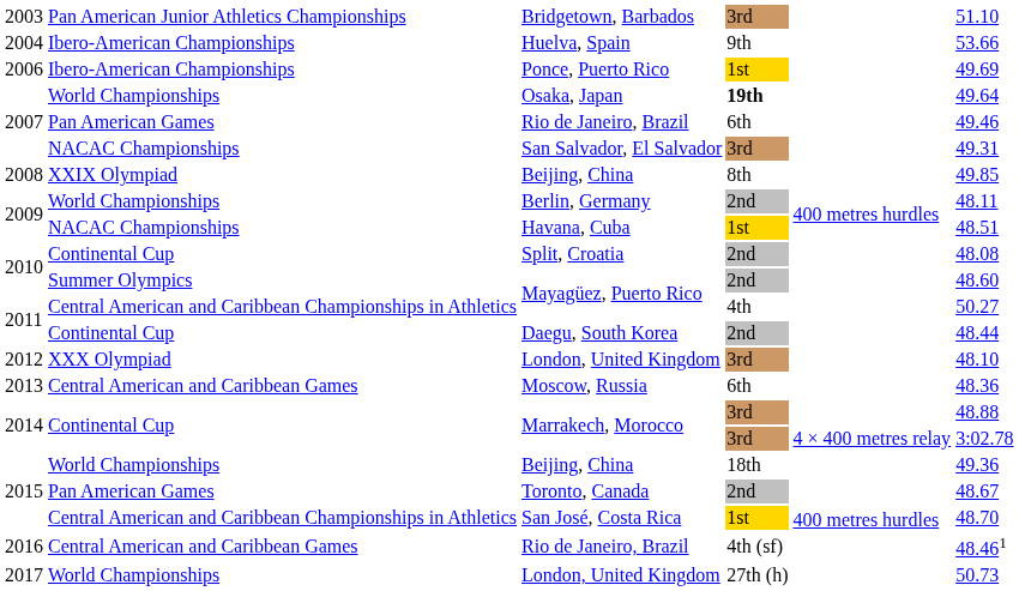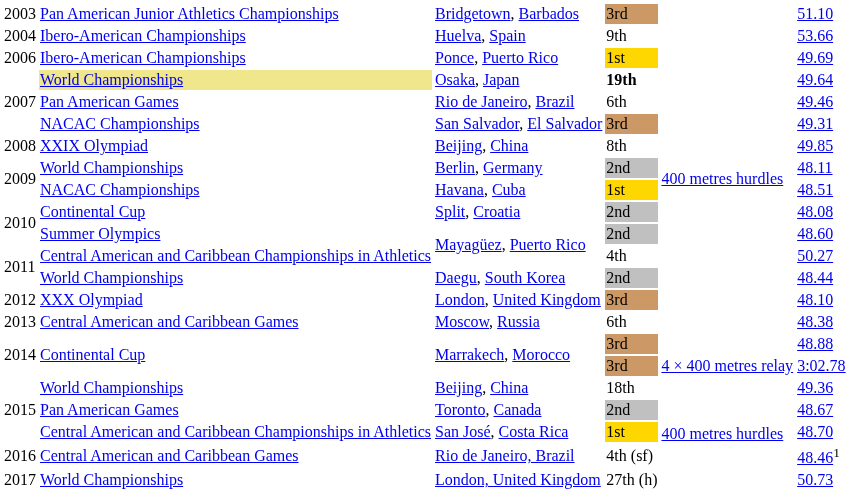 <table>
 <tr>
 <td>2003</td>
 <td><a href='#'>Pan American Junior Athletics Championships</a></td>
 <td><a href='#'>Bridgetown</a>, <a href='#'>Barbados</a></td>
 <td bgcolor="cc9966">3rd</td>
 <td rowspan="16"><a href='#'>400 metres hurdles</a></td>
 <td><a href='#'>51.10</a></td>
 </tr>
 <tr>
 <td>2004</td>
 <td><a href='#'>Ibero-American Championships</a></td>
 <td><a href='#'>Huelva</a>, <a href='#'>Spain</a></td>
 <td>9th</td>
 <td><a href='#'>53.66</a></td>
 </tr>
 <tr>
 <td>2006</td>
 <td><a href='#'>Ibero-American Championships</a></td>
 <td><a href='#'>Ponce</a>, <a href='#'>Puerto Rico</a></td>
 <td style="background:gold;">1st</td>
 <td><a href='#'>49.69</a></td>
 </tr>
 <tr>
 <td rowspan="3">2007</td>
-<td><a href='#'>World Championships</a></td>
+<td style="background: khaki;"><a href='#'>World Championships</a></td>
 <td><a href='#'>Osaka</a>, <a href='#'>Japan</a></td>
 <td><strong>19th</strong></td>
 <td><a href='#'>49.64</a></td>
 </tr>
 <tr>
 <td><a href='#'>Pan American Games</a></td>
 <td><a href='#'>Rio de Janeiro</a>, <a href='#'>Brazil</a></td>
 <td>6th</td>
 <td><a href='#'>49.46</a></td>
 </tr>
 <tr>
 <td><a href='#'>NACAC Championships</a></td>
 <td><a href='#'>San Salvador</a>, <a href='#'>El Salvador</a></td>
 <td bgcolor="cc9966">3rd</td>
 <td><a href='#'>49.31</a></td>
 </tr>
 <tr>
 <td>2008</td>
 <td><a href='#'>XXIX Olympiad</a></td>
 <td><a href='#'>Beijing</a>, <a href='#'>China</a></td>
 <td>8th</td>
 <td><a href='#'>49.85</a></td>
 </tr>
 <tr>
 <td rowspan="2">2009</td>
 <td><a href='#'>World Championships</a></td>
 <td><a href='#'>Berlin</a>, <a href='#'>Germany</a></td>
 <td style="background:silver;">2nd</td>
 <td><a href='#'>48.11</a></td>
 </tr>
 <tr>
 <td><a href='#'>NACAC Championships</a></td>
 <td><a href='#'>Havana</a>, <a href='#'>Cuba</a></td>
 <td style="background:gold;">1st</td>
 <td><a href='#'>48.51</a></td>
 </tr>
 <tr>
 <td rowspan="2">2010</td>
 <td><a href='#'>Continental Cup</a></td>
 <td><a href='#'>Split</a>, <a href='#'>Croatia</a></td>
 <td style="background:silver;">2nd</td>
 <td><a href='#'>48.08</a></td>
 </tr>
 <tr>
 <td><a href='#'>Summer Olympics</a></td>
 <td rowspan="2"><a href='#'>Mayagüez</a>, <a href='#'>Puerto Rico</a></td>
 <td style="background:silver;">2nd</td>
 <td><a href='#'>48.60</a></td>
 </tr>
 <tr>
 <td rowspan="2">2011</td>
 <td><a href='#'>Central American and Caribbean Championships in Athletics</a></td>
 <td>4th</td>
 <td><a href='#'>50.27</a></td>
 </tr>
 <tr>
-<td><a href='#'>Continental Cup</a></td>
+<td><a href='#'>World Championships</a></td>
 <td><a href='#'>Daegu</a>, <a href='#'>South Korea</a></td>
 <td style="background:silver;">2nd</td>
 <td><a href='#'>48.44</a></td>
 </tr>
 <tr>
 <td>2012</td>
 <td><a href='#'>XXX Olympiad</a></td>
 <td><a href='#'>London</a>, <a href='#'>United Kingdom</a></td>
 <td bgcolor="cc9966">3rd</td>
 <td><a href='#'>48.10</a></td>
 </tr>
 <tr>
 <td>2013</td>
 <td><a href='#'>Central American and Caribbean Games</a></td>
 <td><a href='#'>Moscow</a>, <a href='#'>Russia</a></td>
 <td>6th</td>
-<td><a href='#'>48.36</a></td>
+<td><a href='#'>48.38</a></td>
 </tr>
 <tr>
 <td rowspan="2">2014</td>
 <td rowspan="2"><a href='#'>Continental Cup</a></td>
 <td rowspan="2"><a href='#'>Marrakech</a>, <a href='#'>Morocco</a></td>
 <td bgcolor="cc9966">3rd</td>
 <td><a href='#'>48.88</a></td>
 </tr>
 <tr>
 <td bgcolor="cc9966">3rd</td>
 <td><a href='#'>4 × 400 metres relay</a></td>
 <td><a href='#'>3:02.78</a></td>
 </tr>
 <tr>
 <td rowspan="3">2015</td>
 <td><a href='#'>World Championships</a></td>
 <td><a href='#'>Beijing</a>, <a href='#'>China</a></td>
 <td>18th</td>
 <td rowspan="5"><a href='#'>400 metres hurdles</a></td>
 <td><a href='#'>49.36</a></td>
 </tr>
 <tr>
 <td><a href='#'>Pan American Games</a></td>
 <td><a href='#'>Toronto</a>, <a href='#'>Canada</a></td>
 <td style="background:silver;">2nd</td>
 <td><a href='#'>48.67</a></td>
 </tr>
 <tr>
 <td><a href='#'>Central American and Caribbean Championships in Athletics</a></td>
 <td><a href='#'>San José</a>, <a href='#'>Costa Rica</a></td>
 <td style="background:gold;">1st</td>
 <td><a href='#'>48.70</a></td>
 </tr>
 <tr>
 <td>2016</td>
 <td><a href='#'>Central American and Caribbean Games</a></td>
 <td><a href='#'>Rio de Janeiro, Brazil</a></td>
 <td>4th (sf)</td>
 <td><a href='#'>48.46</a><sup>1</sup></td>
 </tr>
 <tr>
 <td>2017</td>
 <td><a href='#'>World Championships</a></td>
 <td><a href='#'>London, United Kingdom</a></td>
 <td>27th (h)</td>
 <td><a href='#'>50.73</a></td>
 </tr>
 </table>
